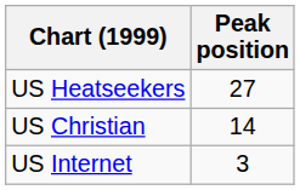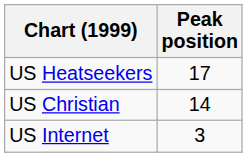 <table class="wikitable">
 <tr>
 <th>Chart (1999)</th>
 <th>Peak<br>position</th>
 </tr>
 <tr>
 <td>US <a href='#'>Heatseekers</a></td>
-<td align="center">27</td>
+<td align="center">17</td>
 </tr>
 <tr>
 <td>US <a href='#'>Christian</a></td>
 <td align="center">14</td>
 </tr>
 <tr>
 <td>US <a href='#'>Internet</a></td>
 <td align="center">3</td>
 </tr>
 </table>
